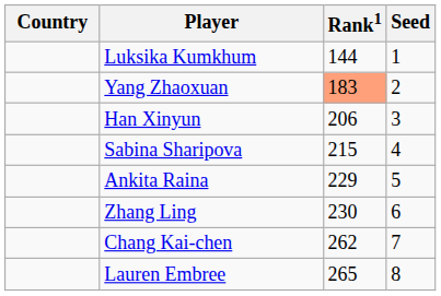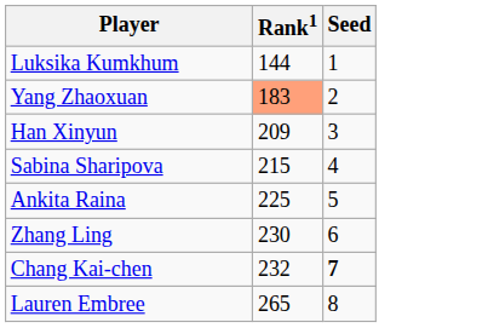 <table class="sortable wikitable">
 <tr>
-<th width="70">Country</th>
 <th width="175">Player</th>
 <th>Rank<sup>1</sup></th>
 <th>Seed</th>
 </tr>
 <tr>
-<td></td>
 <td><a href='#'>Luksika Kumkhum</a></td>
 <td>144</td>
 <td>1</td>
 </tr>
 <tr>
-<td></td>
 <td><a href='#'>Yang Zhaoxuan</a></td>
 <td style="background: lightsalmon;">183</td>
 <td>2</td>
 </tr>
 <tr>
-<td></td>
 <td><a href='#'>Han Xinyun</a></td>
-<td>206</td>
+<td>209</td>
 <td>3</td>
 </tr>
 <tr>
-<td></td>
 <td><a href='#'>Sabina Sharipova</a></td>
 <td>215</td>
 <td>4</td>
 </tr>
 <tr>
-<td></td>
 <td><a href='#'>Ankita Raina</a></td>
-<td>229</td>
+<td>225</td>
 <td>5</td>
 </tr>
 <tr>
-<td></td>
 <td><a href='#'>Zhang Ling</a></td>
 <td>230</td>
 <td>6</td>
 </tr>
 <tr>
-<td></td>
 <td><a href='#'>Chang Kai-chen</a></td>
-<td>262</td>
-<td>7</td>
+<td>232</td>
+<td><strong>7</strong></td>
 </tr>
 <tr>
-<td></td>
 <td><a href='#'>Lauren Embree</a></td>
 <td>265</td>
 <td>8</td>
 </tr>
 </table>
